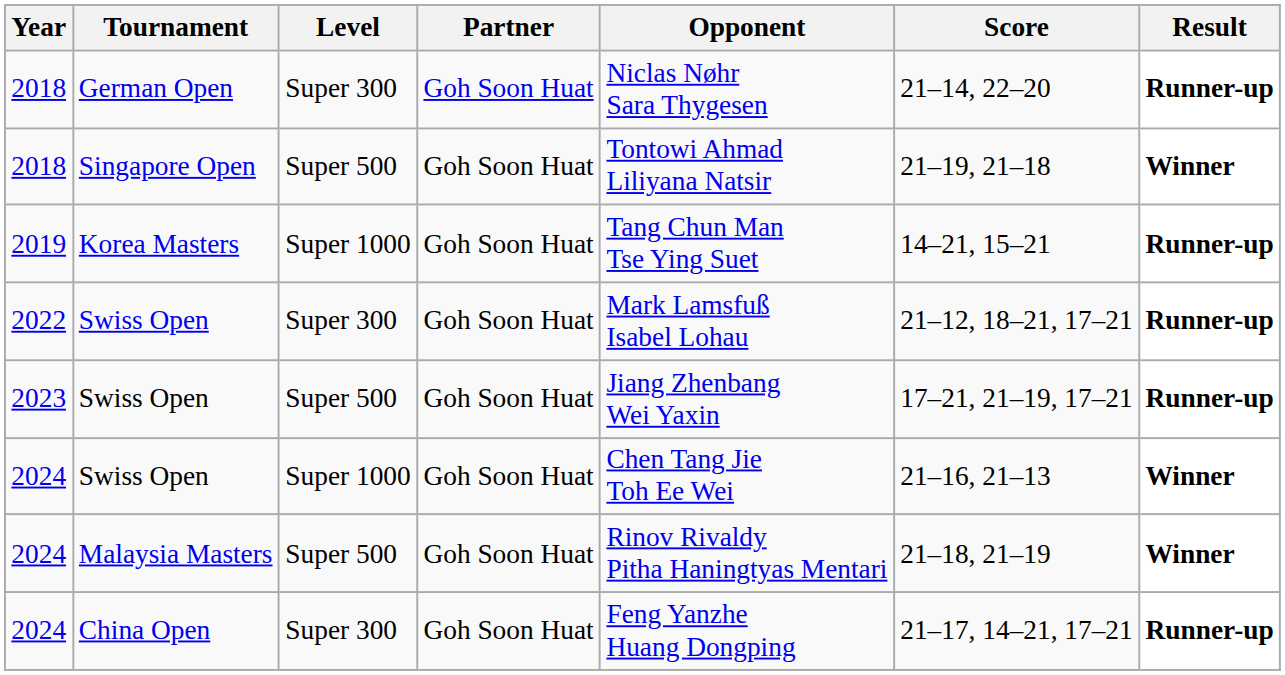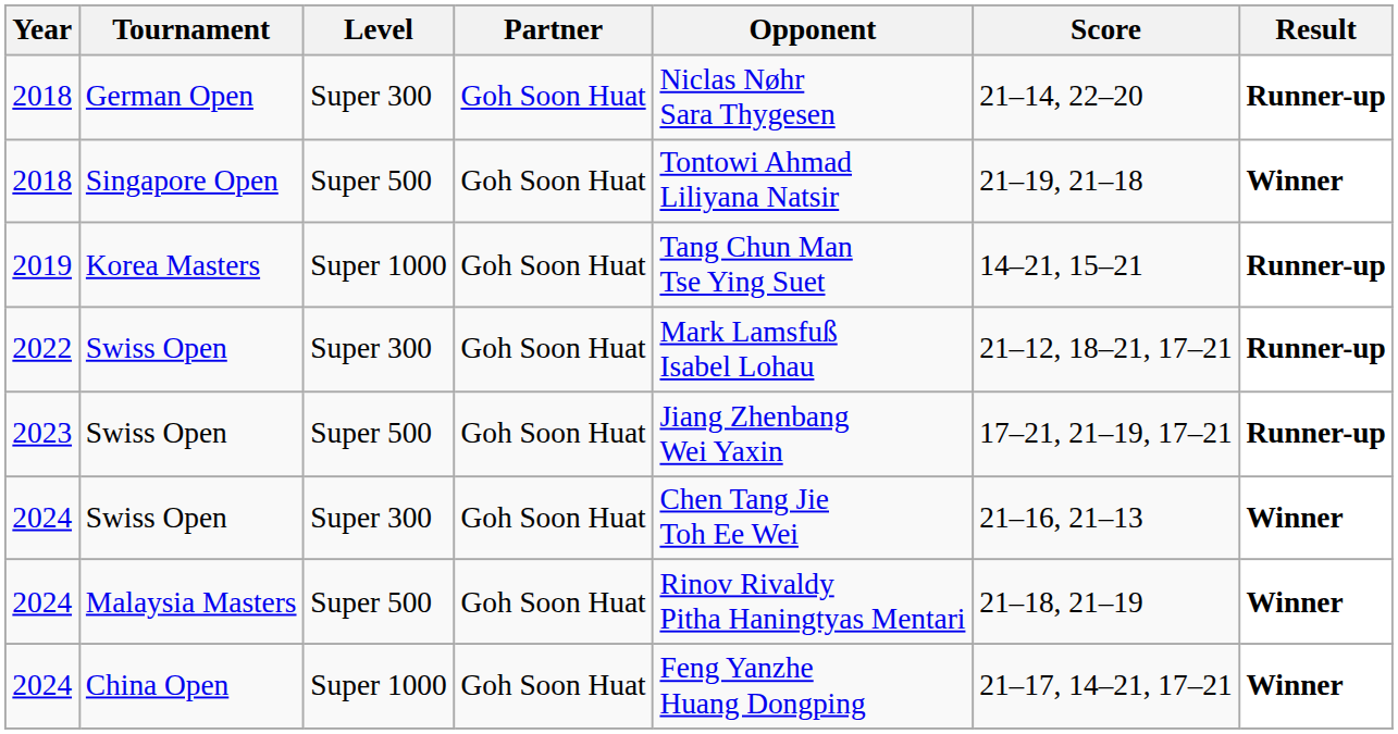 <table class="sortable wikitable" style="font-size: 90%;">
 <tr>
 <th>Year</th>
 <th>Tournament</th>
 <th>Level</th>
 <th>Partner</th>
 <th>Opponent</th>
 <th>Score</th>
 <th>Result</th>
 </tr>
 <tr>
 <td align="center"><a href='#'>2018</a></td>
 <td align="left"><a href='#'>German Open</a></td>
 <td align="left">Super 300</td>
 <td align="left"> <a href='#'>Goh Soon Huat</a></td>
 <td align="left"> <a href='#'>Niclas Nøhr</a><br> <a href='#'>Sara Thygesen</a></td>
 <td align="left">21–14, 22–20</td>
 <td style="text-align:left; background:white"> <strong>Runner-up</strong></td>
 </tr>
 <tr>
 <td align="center"><a href='#'>2018</a></td>
 <td align="left"><a href='#'>Singapore Open</a></td>
 <td align="left">Super 500</td>
 <td align="left"> Goh Soon Huat</td>
 <td align="left"> <a href='#'>Tontowi Ahmad</a><br> <a href='#'>Liliyana Natsir</a></td>
 <td align="left">21–19, 21–18</td>
 <td style="text-align:left; background:white"> <strong>Winner</strong></td>
 </tr>
 <tr>
 <td align="center"><a href='#'>2019</a></td>
 <td align="left"><a href='#'>Korea Masters</a></td>
 <td align="left">Super 1000</td>
 <td align="left"> Goh Soon Huat</td>
 <td align="left"> <a href='#'>Tang Chun Man</a><br> <a href='#'>Tse Ying Suet</a></td>
 <td align="left">14–21, 15–21</td>
 <td style="text-align:left; background:white"> <strong>Runner-up</strong></td>
 </tr>
 <tr>
 <td align="center"><a href='#'>2022</a></td>
 <td align="left"><a href='#'>Swiss Open</a></td>
 <td align="left">Super 300</td>
 <td align="left"> Goh Soon Huat</td>
 <td align="left"> <a href='#'>Mark Lamsfuß</a><br> <a href='#'>Isabel Lohau</a></td>
 <td align="left">21–12, 18–21, 17–21</td>
 <td style="text-align:left; background:white"> <strong>Runner-up</strong></td>
 </tr>
 <tr>
 <td align="center"><a href='#'>2023</a></td>
 <td align="left">Swiss Open</td>
 <td align="left">Super 500</td>
 <td align="left"> Goh Soon Huat</td>
 <td align="left"> <a href='#'>Jiang Zhenbang</a><br> <a href='#'>Wei Yaxin</a></td>
 <td align="left">17–21, 21–19, 17–21</td>
 <td style="text-align:left; background:white"> <strong>Runner-up</strong></td>
 </tr>
 <tr>
 <td align="center"><a href='#'>2024</a></td>
 <td align="left">Swiss Open</td>
-<td align="left">Super 1000</td>
+<td align="left">Super 300</td>
 <td align="left"> Goh Soon Huat</td>
 <td align="left"> <a href='#'>Chen Tang Jie</a><br> <a href='#'>Toh Ee Wei</a></td>
 <td align="left">21–16, 21–13</td>
 <td style="text-align:left; background:white"> <strong>Winner</strong></td>
 </tr>
 <tr>
 <td align="center"><a href='#'>2024</a></td>
 <td align="left"><a href='#'>Malaysia Masters</a></td>
 <td align="left">Super 500</td>
 <td align="left"> Goh Soon Huat</td>
 <td align="left"> <a href='#'>Rinov Rivaldy</a><br> <a href='#'>Pitha Haningtyas Mentari</a></td>
 <td align="left">21–18, 21–19</td>
 <td style="text-align:left; background:white"> <strong>Winner</strong></td>
 </tr>
 <tr>
 <td align="center"><a href='#'>2024</a></td>
 <td align="left"><a href='#'>China Open</a></td>
-<td align="left">Super 300</td>
+<td align="left">Super 1000</td>
 <td align="left"> Goh Soon Huat</td>
 <td align="left"> <a href='#'>Feng Yanzhe</a><br> <a href='#'>Huang Dongping</a></td>
 <td align="left">21–17, 14–21, 17–21</td>
-<td style="text-align:left; background:white"> <strong>Runner-up</strong></td>
+<td style="text-align:left; background:white"> <strong>Winner</strong></td>
 </tr>
 </table>
